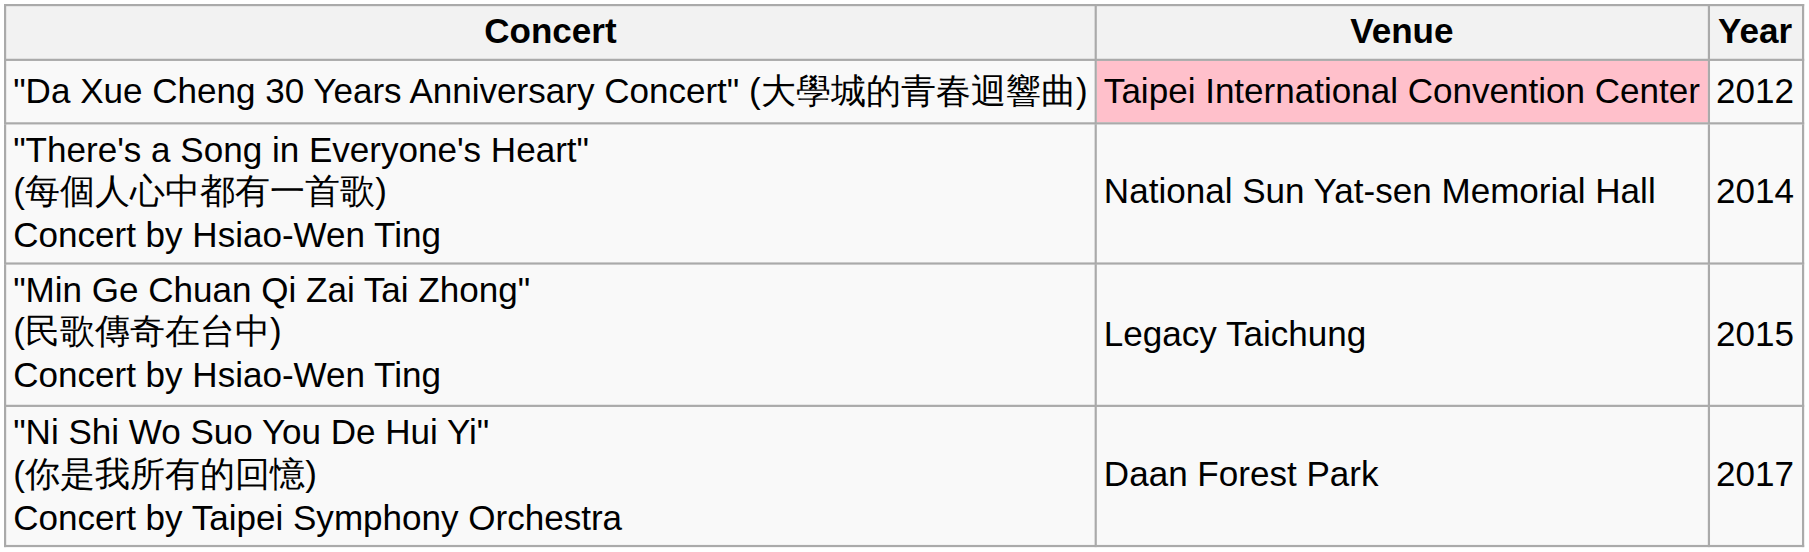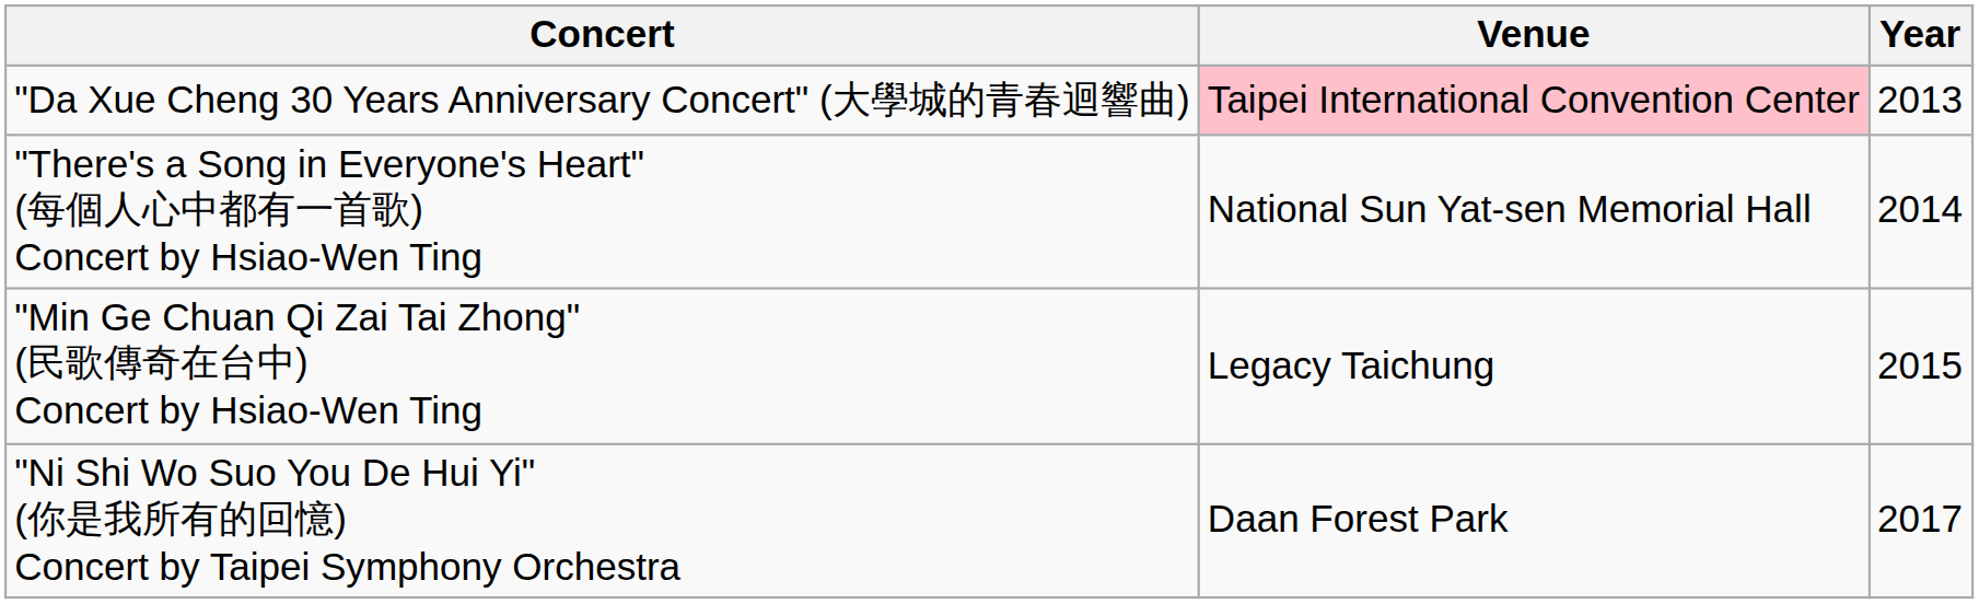 <table class="wikitable">
 <tr>
 <th>Concert</th>
 <th>Venue</th>
 <th>Year</th>
 </tr>
 <tr>
 <td>"Da Xue Cheng 30 Years Anniversary Concert" (大學城的青春迴響曲)</td>
 <td style="background: pink;">Taipei International Convention Center</td>
-<td>2012</td>
+<td>2013</td>
 </tr>
 <tr>
 <td>"There's a Song in Everyone's Heart"<br>(每個人心中都有一首歌)<br>Concert by Hsiao-Wen Ting</td>
 <td>National Sun Yat-sen Memorial Hall</td>
 <td>2014</td>
 </tr>
 <tr>
 <td>"Min Ge Chuan Qi Zai Tai Zhong"<br>(民歌傳奇在台中)<br>Concert by Hsiao-Wen Ting</td>
 <td>Legacy Taichung</td>
 <td>2015</td>
 </tr>
 <tr>
 <td>"Ni Shi Wo Suo You De Hui Yi"<br>(你是我所有的回憶)<br>Concert by Taipei Symphony Orchestra</td>
 <td>Daan Forest Park</td>
 <td>2017</td>
 </tr>
 </table>
